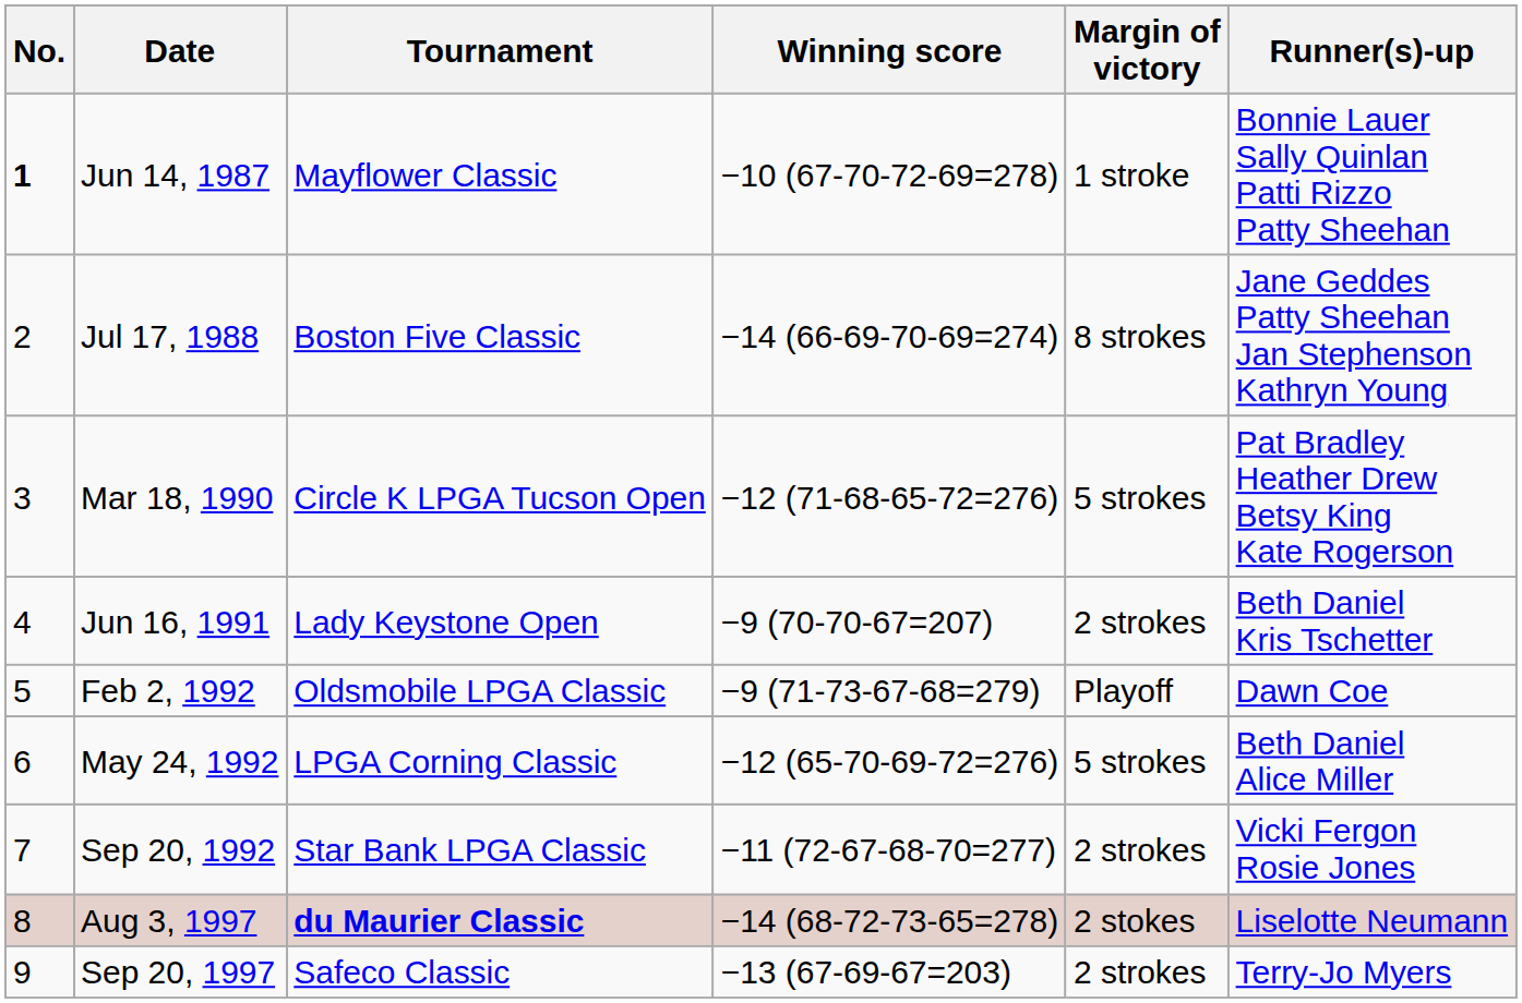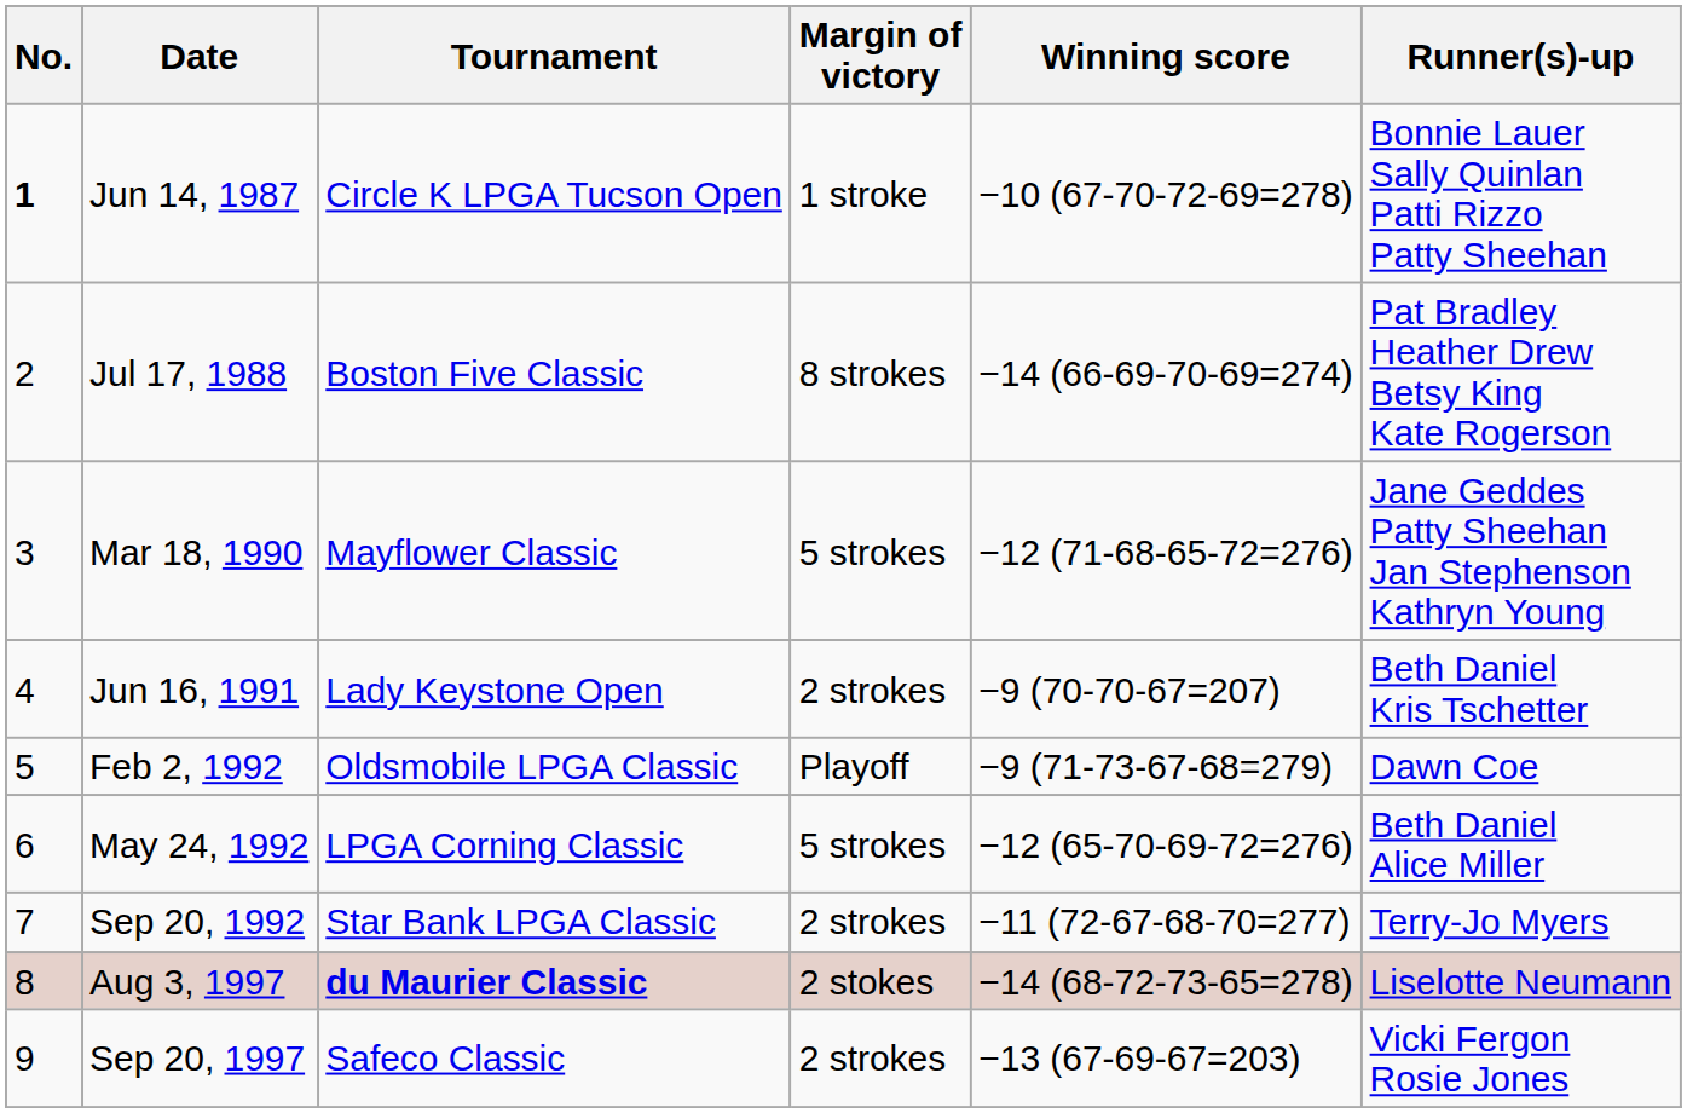 <table class="wikitable" style="font-size:95%;">
 <tr>
 <th>No.</th>
 <th>Date</th>
 <th>Tournament</th>
+<th>Margin of<br>victory</th>
 <th>Winning score</th>
-<th>Margin of<br>victory</th>
 <th>Runner(s)-up</th>
 </tr>
 <tr>
 <td><strong>1</strong></td>
 <td>Jun 14, <a href='#'>1987</a></td>
-<td><a href='#'>Mayflower Classic</a></td>
+<td><a href='#'>Circle K LPGA Tucson Open</a></td>
+<td>1 stroke</td>
 <td>−10 (67-70-72-69=278)</td>
-<td>1 stroke</td>
 <td> <a href='#'>Bonnie Lauer</a><br> <a href='#'>Sally Quinlan</a><br> <a href='#'>Patti Rizzo</a><br> <a href='#'>Patty Sheehan</a></td>
 </tr>
 <tr>
 <td>2</td>
 <td>Jul 17, <a href='#'>1988</a></td>
 <td><a href='#'>Boston Five Classic</a></td>
+<td>8 strokes</td>
 <td>−14 (66-69-70-69=274)</td>
-<td>8 strokes</td>
-<td> <a href='#'>Jane Geddes</a><br> <a href='#'>Patty Sheehan</a><br> <a href='#'>Jan Stephenson</a><br> <a href='#'>Kathryn Young</a></td>
+<td> <a href='#'>Pat Bradley</a><br> <a href='#'>Heather Drew</a><br> <a href='#'>Betsy King</a><br> <a href='#'>Kate Rogerson</a></td>
 </tr>
 <tr>
 <td>3</td>
 <td>Mar 18, <a href='#'>1990</a></td>
-<td><a href='#'>Circle K LPGA Tucson Open</a></td>
+<td><a href='#'>Mayflower Classic</a></td>
+<td>5 strokes</td>
 <td>−12 (71-68-65-72=276)</td>
-<td>5 strokes</td>
-<td> <a href='#'>Pat Bradley</a><br> <a href='#'>Heather Drew</a><br> <a href='#'>Betsy King</a><br> <a href='#'>Kate Rogerson</a></td>
+<td> <a href='#'>Jane Geddes</a><br> <a href='#'>Patty Sheehan</a><br> <a href='#'>Jan Stephenson</a><br> <a href='#'>Kathryn Young</a></td>
 </tr>
 <tr>
 <td>4</td>
 <td>Jun 16, <a href='#'>1991</a></td>
 <td><a href='#'>Lady Keystone Open</a></td>
+<td>2 strokes</td>
 <td>−9 (70-70-67=207)</td>
-<td>2 strokes</td>
 <td> <a href='#'>Beth Daniel</a><br> <a href='#'>Kris Tschetter</a></td>
 </tr>
 <tr>
 <td>5</td>
 <td>Feb 2, <a href='#'>1992</a></td>
 <td><a href='#'>Oldsmobile LPGA Classic</a></td>
+<td>Playoff</td>
 <td>−9 (71-73-67-68=279)</td>
-<td>Playoff</td>
 <td> <a href='#'>Dawn Coe</a></td>
 </tr>
 <tr>
 <td>6</td>
 <td>May 24, <a href='#'>1992</a></td>
 <td><a href='#'>LPGA Corning Classic</a></td>
+<td>5 strokes</td>
 <td>−12 (65-70-69-72=276)</td>
-<td>5 strokes</td>
 <td> <a href='#'>Beth Daniel</a><br> <a href='#'>Alice Miller</a></td>
 </tr>
 <tr>
 <td>7</td>
 <td>Sep 20, <a href='#'>1992</a></td>
 <td><a href='#'>Star Bank LPGA Classic</a></td>
+<td>2 strokes</td>
 <td>−11 (72-67-68-70=277)</td>
-<td>2 strokes</td>
-<td> <a href='#'>Vicki Fergon</a><br> <a href='#'>Rosie Jones</a></td>
+<td> <a href='#'>Terry-Jo Myers</a></td>
 </tr>
 <tr style="background:#e5d1cb;">
 <td>8</td>
 <td>Aug 3, <a href='#'>1997</a></td>
 <td><strong><a href='#'>du Maurier Classic</a></strong></td>
+<td>2 stokes</td>
 <td>−14 (68-72-73-65=278)</td>
-<td>2 stokes</td>
 <td> <a href='#'>Liselotte Neumann</a></td>
 </tr>
 <tr>
 <td>9</td>
 <td>Sep 20, <a href='#'>1997</a></td>
 <td><a href='#'>Safeco Classic</a></td>
+<td>2 strokes</td>
 <td>−13 (67-69-67=203)</td>
-<td>2 strokes</td>
-<td> <a href='#'>Terry-Jo Myers</a></td>
+<td> <a href='#'>Vicki Fergon</a><br> <a href='#'>Rosie Jones</a></td>
 </tr>
 </table>
